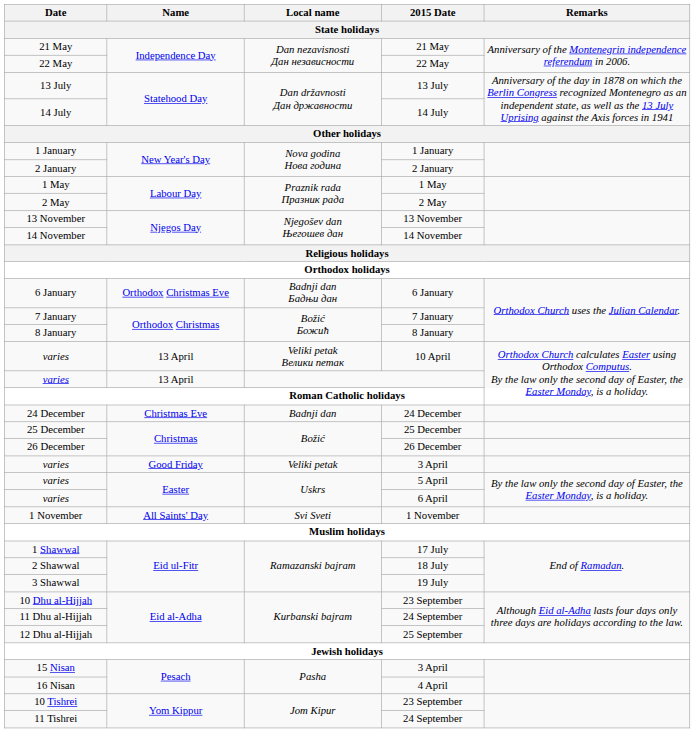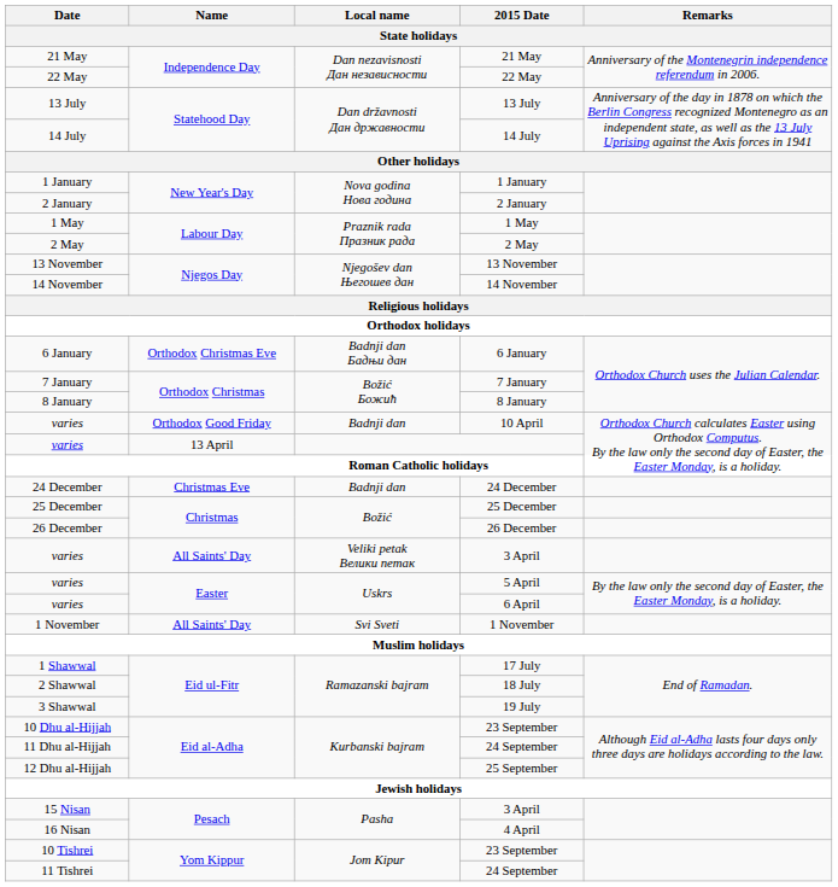 <table class=wikitable style="text-align:center" width=1024>
 <tr>
 <th width=15%>Date</th>
 <th width=20%>Name</th>
 <th width=20%>Local name</th>
 <th width=15%>2015 Date</th>
 <th width=30%>Remarks</th>
 </tr>
 <tr>
 <th colspan="5">State holidays</th>
 </tr>
 <tr>
 <td>21 May</td>
 <td rowspan="3"><a href='#'>Independence Day</a></td>
 <td rowspan="3"><em>Dan nezavisnosti</em><br><em>Дан независности</em></td>
 <td rowspan="2">21 May</td>
 <td rowspan="3"><em>Anniversary of the <a href='#'>Montenegrin independence referendum</a> in 2006.</em></td>
 </tr>
 <tr>
 <td rowspan="2">22 May</td>
 </tr>
 <tr>
 <td>22 May</td>
 </tr>
 <tr>
 <td>13 July</td>
 <td rowspan="2"><a href='#'>Statehood Day</a></td>
 <td rowspan="2"><em>Dan državnosti</em><br><em>Дан државности</em></td>
 <td>13 July</td>
 <td rowspan="2"><em>Anniversary of the day in 1878 on which the <a href='#'>Berlin Congress</a> recognized Montenegro as an independent state, as well as the <a href='#'>13 July Uprising</a> against the Axis forces in 1941</em></td>
 </tr>
 <tr>
 <td>14 July</td>
 <td>14 July</td>
 </tr>
 <tr>
 <th colspan="5">Other holidays</th>
 </tr>
 <tr>
 <td>1 January</td>
 <td rowspan="2"><a href='#'>New Year's Day</a></td>
 <td rowspan="2"><em>Nova godina</em><br><em>Нова година</em></td>
 <td>1 January</td>
 <td rowspan="2"></td>
 </tr>
 <tr>
 <td>2 January</td>
 <td>2 January</td>
 </tr>
 <tr>
 <td>1 May</td>
 <td rowspan="2"><a href='#'>Labour Day</a></td>
 <td rowspan="2"><em>Praznik rada</em><br><em>Празник рада</em></td>
 <td>1 May</td>
 <td rowspan="2"></td>
 </tr>
 <tr>
 <td>2 May</td>
 <td>2 May</td>
 </tr>
 <tr>
 <td>13 November</td>
 <td rowspan="2"><a href='#'>Njegos Day</a></td>
 <td rowspan="2"><em>Njegošev dan</em><br><em>Његошев дан</em></td>
 <td>13 November</td>
 <td rowspan="2"></td>
 </tr>
 <tr>
 <td>14 November</td>
 <td>14 November</td>
 </tr>
 <tr>
 <th colspan="5">Religious holidays</th>
 </tr>
 <tr bgcolor="ffffff">
 <td colspan="5"><strong>Orthodox holidays</strong></td>
 </tr>
 <tr>
 <td>6 January</td>
 <td><a href='#'>Orthodox</a> <a href='#'>Christmas Eve</a></td>
 <td><em>Badnji dan</em><br><em>Бадњи дан</em></td>
 <td>6 January</td>
 <td rowspan="3"><em><a href='#'>Orthodox Church</a> uses the <a href='#'>Julian Calendar</a>.</em></td>
 </tr>
 <tr>
 <td>7 January</td>
 <td rowspan="2"><a href='#'>Orthodox</a> <a href='#'>Christmas</a></td>
 <td rowspan="2"><em>Božić</em><br><em>Божић</em></td>
 <td>7 January</td>
 </tr>
 <tr>
 <td>8 January</td>
 <td>8 January</td>
 </tr>
 <tr>
 <td><em>varies</em></td>
-<td>13 April</td>
-<td><em>Veliki petak</em><br><em>Велики петак</em></td>
+<td><a href='#'>Orthodox</a> <a href='#'>Good Friday</a></td>
+<td><em>Badnji dan</em></td>
 <td>10 April</td>
 <td rowspan="3"><em><a href='#'>Orthodox Church</a> calculates <a href='#'>Easter</a> using Orthodox <a href='#'>Computus</a>. </em><br><em>By the law only the second day of Easter, the <a href='#'>Easter Monday</a>, is a holiday.</em></td>
 </tr>
 <tr>
 <td><em><a href='#'>varies</a></em></td>
 <td>13 April</td>
 </tr>
 <tr bgcolor="ffffff">
 <td colspan="5"><strong>Roman Catholic holidays</strong></td>
 </tr>
 <tr>
 <td>24 December</td>
 <td><a href='#'>Christmas Eve</a></td>
 <td><em>Badnji dan</em></td>
 <td>24 December</td>
 <td></td>
 </tr>
 <tr>
 <td>25 December</td>
 <td rowspan="2"><a href='#'>Christmas</a></td>
 <td rowspan="2"><em>Božić</em></td>
 <td>25 December</td>
 <td></td>
 </tr>
 <tr>
 <td>26 December</td>
 <td>26 December</td>
 <td></td>
 </tr>
 <tr>
 <td><em>varies</em></td>
-<td><a href='#'>Good Friday</a></td>
-<td><em>Veliki petak</em></td>
+<td><a href='#'>All Saints' Day</a></td>
+<td><em>Veliki petak</em><br><em>Велики петак</em></td>
 <td>3 April</td>
 <td></td>
 </tr>
 <tr>
 <td><em>varies</em></td>
 <td rowspan="2"><a href='#'>Easter</a></td>
 <td rowspan="2"><em>Uskrs</em></td>
 <td>5 April</td>
 <td rowspan="2"><em>By the law only the second day of Easter, the <a href='#'>Easter Monday</a>, is a holiday.</em></td>
 </tr>
 <tr>
 <td><em>varies</em></td>
 <td>6 April</td>
 </tr>
 <tr>
 <td>1 November</td>
 <td><a href='#'>All Saints' Day</a></td>
 <td><em>Svi Sveti</em></td>
 <td>1 November</td>
 <td></td>
 </tr>
 <tr bgcolor="ffffff">
 <td colspan="5"><strong>Muslim holidays</strong></td>
 </tr>
 <tr>
 <td>1 <a href='#'>Shawwal</a></td>
 <td rowspan="3"><a href='#'>Eid ul-Fitr</a></td>
 <td rowspan="3"><em>Ramazanski bajram</em></td>
 <td>17 July</td>
 <td rowspan="3"><em>End of <a href='#'>Ramadan</a>.</em></td>
 </tr>
 <tr>
 <td>2 Shawwal</td>
 <td>18 July</td>
 </tr>
 <tr>
 <td>3 Shawwal</td>
 <td>19 July</td>
 </tr>
 <tr>
 <td>10 <a href='#'>Dhu al-Hijjah</a></td>
 <td rowspan="3"><a href='#'>Eid al-Adha</a></td>
 <td rowspan="3"><em>Kurbanski bajram</em></td>
 <td>23 September</td>
 <td rowspan="3"><em>Although <a href='#'>Eid al-Adha</a> lasts four days only three days are holidays according to the law.</em></td>
 </tr>
 <tr>
 <td>11 Dhu al-Hijjah</td>
 <td>24 September</td>
 </tr>
 <tr>
 <td>12 Dhu al-Hijjah</td>
 <td>25 September</td>
 </tr>
 <tr bgcolor="ffffff">
 <td colspan="5"><strong>Jewish holidays</strong></td>
 </tr>
 <tr>
 <td>15 <a href='#'>Nisan</a></td>
 <td rowspan="2"><a href='#'>Pesach</a></td>
 <td rowspan="2"><em>Pasha</em></td>
 <td>3 April</td>
 <td rowspan="2"></td>
 </tr>
 <tr>
 <td>16 Nisan</td>
 <td>4 April</td>
 </tr>
 <tr>
 <td>10 <a href='#'>Tishrei</a></td>
 <td rowspan="2"><a href='#'>Yom Kippur</a></td>
 <td rowspan="2"><em>Jom Kipur</em></td>
 <td>23 September</td>
 <td rowspan="2"></td>
 </tr>
 <tr>
 <td>11 Tishrei</td>
 <td>24 September</td>
 </tr>
 </table>
